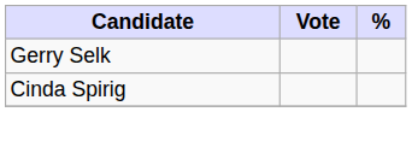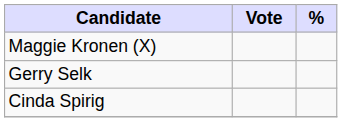 <table class="wikitable">
 <tr>
 <th style="background:#ddf; width:200px;">Candidate</th>
 <th style="background:#ddf; width:50px;">Vote</th>
 <th style="background:#ddf; width:30px;">%</th>
+</tr>
+<tr>
+<td>Maggie Kronen (X)</td>
+<td></td>
+<td></td>
 </tr>
 <tr>
 <td>Gerry Selk</td>
 <td></td>
 <td></td>
 </tr>
 <tr>
 <td>Cinda Spirig</td>
 <td></td>
 <td></td>
 </tr>
 <tr>
 </tr>
 </table>
